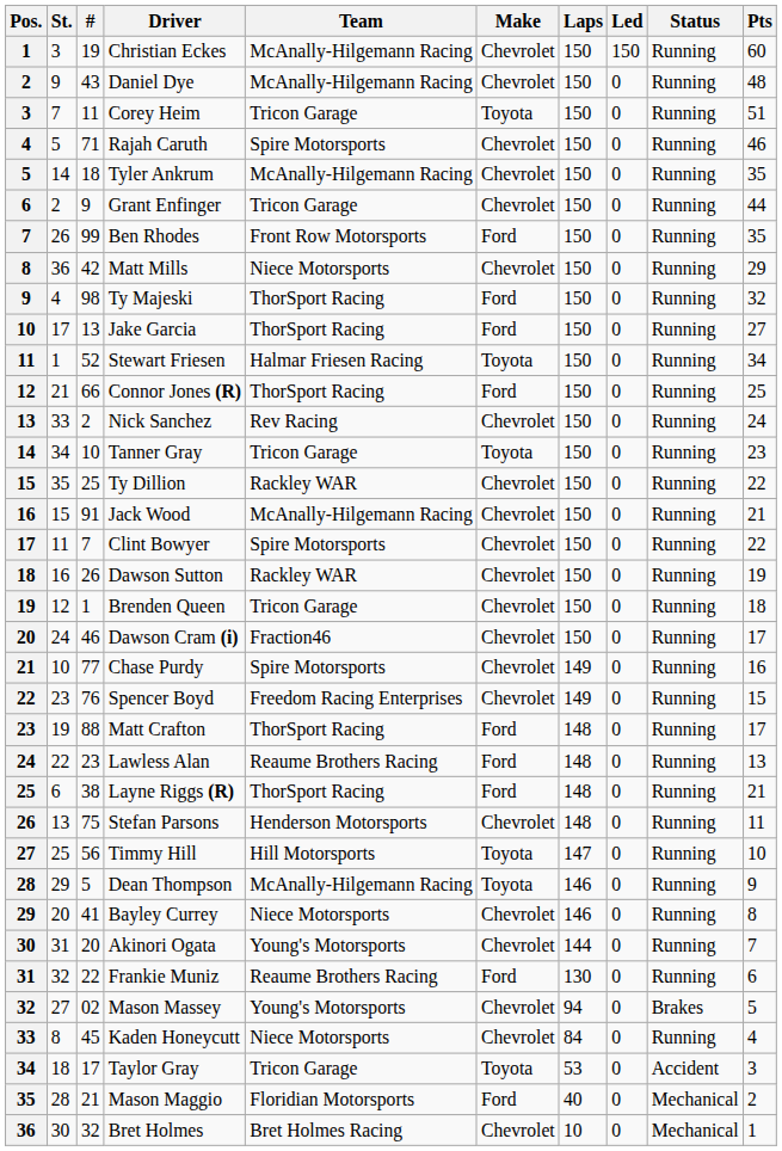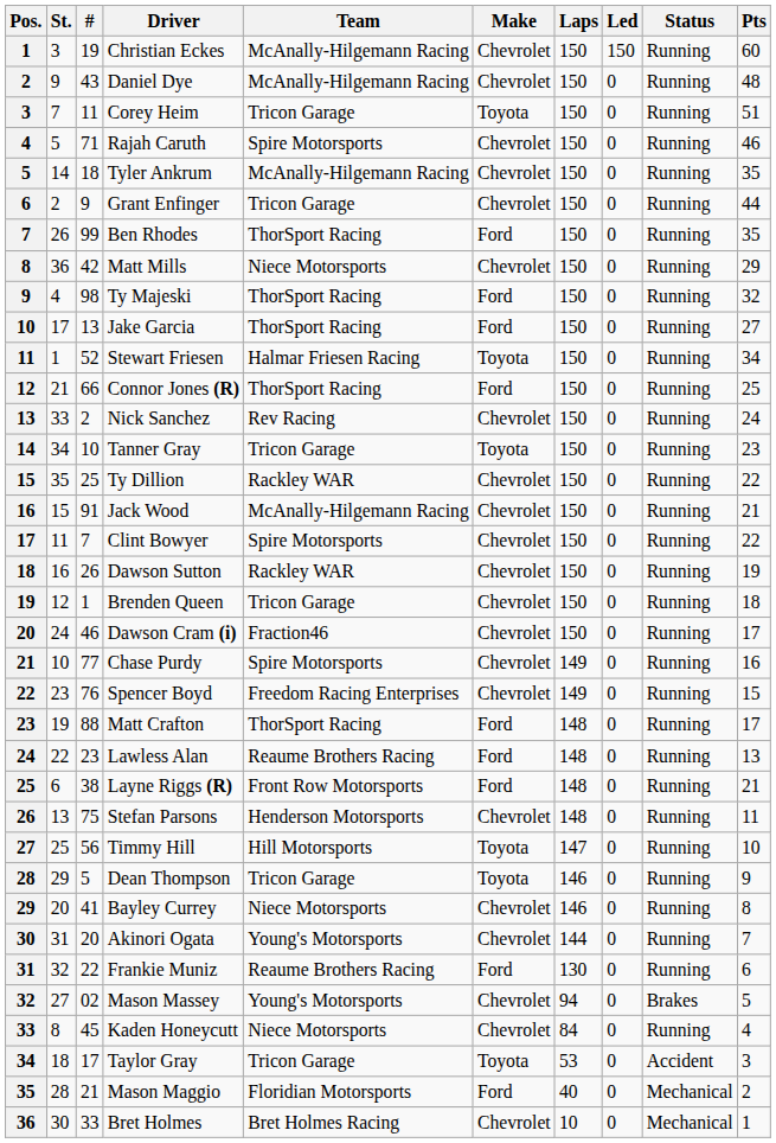 <table class="wikitable" style="font-size:95%">
 <tr>
 <th>Pos.</th>
 <th>St.</th>
 <th>#</th>
 <th>Driver</th>
 <th>Team</th>
 <th>Make</th>
 <th>Laps</th>
 <th>Led</th>
 <th>Status</th>
 <th>Pts</th>
 </tr>
 <tr>
 <th>1</th>
 <td>3</td>
 <td>19</td>
 <td>Christian Eckes</td>
 <td>McAnally-Hilgemann Racing</td>
 <td>Chevrolet</td>
 <td>150</td>
 <td>150</td>
 <td>Running</td>
 <td>60</td>
 </tr>
 <tr>
 <th>2</th>
 <td>9</td>
 <td>43</td>
 <td>Daniel Dye</td>
 <td>McAnally-Hilgemann Racing</td>
 <td>Chevrolet</td>
 <td>150</td>
 <td>0</td>
 <td>Running</td>
 <td>48</td>
 </tr>
 <tr>
 <th>3</th>
 <td>7</td>
 <td>11</td>
 <td>Corey Heim</td>
 <td>Tricon Garage</td>
 <td>Toyota</td>
 <td>150</td>
 <td>0</td>
 <td>Running</td>
 <td>51</td>
 </tr>
 <tr>
 <th>4</th>
 <td>5</td>
 <td>71</td>
 <td>Rajah Caruth</td>
 <td>Spire Motorsports</td>
 <td>Chevrolet</td>
 <td>150</td>
 <td>0</td>
 <td>Running</td>
 <td>46</td>
 </tr>
 <tr>
 <th>5</th>
 <td>14</td>
 <td>18</td>
 <td>Tyler Ankrum</td>
 <td>McAnally-Hilgemann Racing</td>
 <td>Chevrolet</td>
 <td>150</td>
 <td>0</td>
 <td>Running</td>
 <td>35</td>
 </tr>
 <tr>
 <th>6</th>
 <td>2</td>
 <td>9</td>
 <td>Grant Enfinger</td>
 <td>Tricon Garage</td>
 <td>Chevrolet</td>
 <td>150</td>
 <td>0</td>
 <td>Running</td>
 <td>44</td>
 </tr>
 <tr>
 <th>7</th>
 <td>26</td>
 <td>99</td>
 <td>Ben Rhodes</td>
-<td>Front Row Motorsports</td>
+<td>ThorSport Racing</td>
 <td>Ford</td>
 <td>150</td>
 <td>0</td>
 <td>Running</td>
 <td>35</td>
 </tr>
 <tr>
 <th>8</th>
 <td>36</td>
 <td>42</td>
 <td>Matt Mills</td>
 <td>Niece Motorsports</td>
 <td>Chevrolet</td>
 <td>150</td>
 <td>0</td>
 <td>Running</td>
 <td>29</td>
 </tr>
 <tr>
 <th>9</th>
 <td>4</td>
 <td>98</td>
 <td>Ty Majeski</td>
 <td>ThorSport Racing</td>
 <td>Ford</td>
 <td>150</td>
 <td>0</td>
 <td>Running</td>
 <td>32</td>
 </tr>
 <tr>
 <th>10</th>
 <td>17</td>
 <td>13</td>
 <td>Jake Garcia</td>
 <td>ThorSport Racing</td>
 <td>Ford</td>
 <td>150</td>
 <td>0</td>
 <td>Running</td>
 <td>27</td>
 </tr>
 <tr>
 <th>11</th>
 <td>1</td>
 <td>52</td>
 <td>Stewart Friesen</td>
 <td>Halmar Friesen Racing</td>
 <td>Toyota</td>
 <td>150</td>
 <td>0</td>
 <td>Running</td>
 <td>34</td>
 </tr>
 <tr>
 <th>12</th>
 <td>21</td>
 <td>66</td>
 <td>Connor Jones  <strong>(R)</strong></td>
 <td>ThorSport Racing</td>
 <td>Ford</td>
 <td>150</td>
 <td>0</td>
 <td>Running</td>
 <td>25</td>
 </tr>
 <tr>
 <th>13</th>
 <td>33</td>
 <td>2</td>
 <td>Nick Sanchez</td>
 <td>Rev Racing</td>
 <td>Chevrolet</td>
 <td>150</td>
 <td>0</td>
 <td>Running</td>
 <td>24</td>
 </tr>
 <tr>
 <th>14</th>
 <td>34</td>
 <td>10</td>
 <td>Tanner Gray</td>
 <td>Tricon Garage</td>
 <td>Toyota</td>
 <td>150</td>
 <td>0</td>
 <td>Running</td>
 <td>23</td>
 </tr>
 <tr>
 <th>15</th>
 <td>35</td>
 <td>25</td>
 <td>Ty Dillion</td>
 <td>Rackley WAR</td>
 <td>Chevrolet</td>
 <td>150</td>
 <td>0</td>
 <td>Running</td>
 <td>22</td>
 </tr>
 <tr>
 <th>16</th>
 <td>15</td>
 <td>91</td>
 <td>Jack Wood</td>
 <td>McAnally-Hilgemann Racing</td>
 <td>Chevrolet</td>
 <td>150</td>
 <td>0</td>
 <td>Running</td>
 <td>21</td>
 </tr>
 <tr>
 <th>17</th>
 <td>11</td>
 <td>7</td>
 <td>Clint Bowyer</td>
 <td>Spire Motorsports</td>
 <td>Chevrolet</td>
 <td>150</td>
 <td>0</td>
 <td>Running</td>
 <td>22</td>
 </tr>
 <tr>
 <th>18</th>
 <td>16</td>
 <td>26</td>
 <td>Dawson Sutton</td>
 <td>Rackley WAR</td>
 <td>Chevrolet</td>
 <td>150</td>
 <td>0</td>
 <td>Running</td>
 <td>19</td>
 </tr>
 <tr>
 <th>19</th>
 <td>12</td>
 <td>1</td>
 <td>Brenden Queen</td>
 <td>Tricon Garage</td>
 <td>Chevrolet</td>
 <td>150</td>
 <td>0</td>
 <td>Running</td>
 <td>18</td>
 </tr>
 <tr>
 <th>20</th>
 <td>24</td>
 <td>46</td>
 <td>Dawson Cram  <strong>(i)</strong></td>
 <td>Fraction46</td>
 <td>Chevrolet</td>
 <td>150</td>
 <td>0</td>
 <td>Running</td>
 <td>17</td>
 </tr>
 <tr>
 <th>21</th>
 <td>10</td>
 <td>77</td>
 <td>Chase Purdy</td>
 <td>Spire Motorsports</td>
 <td>Chevrolet</td>
 <td>149</td>
 <td>0</td>
 <td>Running</td>
 <td>16</td>
 </tr>
 <tr>
 <th>22</th>
 <td>23</td>
 <td>76</td>
 <td>Spencer Boyd</td>
 <td>Freedom Racing Enterprises</td>
 <td>Chevrolet</td>
 <td>149</td>
 <td>0</td>
 <td>Running</td>
 <td>15</td>
 </tr>
 <tr>
 <th>23</th>
 <td>19</td>
 <td>88</td>
 <td>Matt Crafton</td>
 <td>ThorSport Racing</td>
 <td>Ford</td>
 <td>148</td>
 <td>0</td>
 <td>Running</td>
 <td>17</td>
 </tr>
 <tr>
 <th>24</th>
 <td>22</td>
 <td>23</td>
 <td>Lawless Alan</td>
 <td>Reaume Brothers Racing</td>
 <td>Ford</td>
 <td>148</td>
 <td>0</td>
 <td>Running</td>
 <td>13</td>
 </tr>
 <tr>
 <th>25</th>
 <td>6</td>
 <td>38</td>
 <td>Layne Riggs <strong>(R)</strong></td>
-<td>ThorSport Racing</td>
+<td>Front Row Motorsports</td>
 <td>Ford</td>
 <td>148</td>
 <td>0</td>
 <td>Running</td>
 <td>21</td>
 </tr>
 <tr>
 <th>26</th>
 <td>13</td>
 <td>75</td>
 <td>Stefan Parsons</td>
 <td>Henderson Motorsports</td>
 <td>Chevrolet</td>
 <td>148</td>
 <td>0</td>
 <td>Running</td>
 <td>11</td>
 </tr>
 <tr>
 <th>27</th>
 <td>25</td>
 <td>56</td>
 <td>Timmy Hill</td>
 <td>Hill Motorsports</td>
 <td>Toyota</td>
 <td>147</td>
 <td>0</td>
 <td>Running</td>
 <td>10</td>
 </tr>
 <tr>
 <th>28</th>
 <td>29</td>
 <td>5</td>
 <td>Dean Thompson</td>
-<td>McAnally-Hilgemann Racing</td>
+<td>Tricon Garage</td>
 <td>Toyota</td>
 <td>146</td>
 <td>0</td>
 <td>Running</td>
 <td>9</td>
 </tr>
 <tr>
 <th>29</th>
 <td>20</td>
 <td>41</td>
 <td>Bayley Currey</td>
 <td>Niece Motorsports</td>
 <td>Chevrolet</td>
 <td>146</td>
 <td>0</td>
 <td>Running</td>
 <td>8</td>
 </tr>
 <tr>
 <th>30</th>
 <td>31</td>
 <td>20</td>
 <td>Akinori Ogata</td>
 <td>Young's Motorsports</td>
 <td>Chevrolet</td>
 <td>144</td>
 <td>0</td>
 <td>Running</td>
 <td>7</td>
 </tr>
 <tr>
 <th>31</th>
 <td>32</td>
 <td>22</td>
 <td>Frankie Muniz</td>
 <td>Reaume Brothers Racing</td>
 <td>Ford</td>
 <td>130</td>
 <td>0</td>
 <td>Running</td>
 <td>6</td>
 </tr>
 <tr>
 <th>32</th>
 <td>27</td>
 <td>02</td>
 <td>Mason Massey</td>
 <td>Young's Motorsports</td>
 <td>Chevrolet</td>
 <td>94</td>
 <td>0</td>
 <td>Brakes</td>
 <td>5</td>
 </tr>
 <tr>
 <th>33</th>
 <td>8</td>
 <td>45</td>
 <td>Kaden Honeycutt</td>
 <td>Niece Motorsports</td>
 <td>Chevrolet</td>
 <td>84</td>
 <td>0</td>
 <td>Running</td>
 <td>4</td>
 </tr>
 <tr>
 <th>34</th>
 <td>18</td>
 <td>17</td>
 <td>Taylor Gray</td>
 <td>Tricon Garage</td>
 <td>Toyota</td>
 <td>53</td>
 <td>0</td>
 <td>Accident</td>
 <td>3</td>
 </tr>
 <tr>
 <th>35</th>
 <td>28</td>
 <td>21</td>
 <td>Mason Maggio</td>
 <td>Floridian Motorsports</td>
 <td>Ford</td>
 <td>40</td>
 <td>0</td>
 <td>Mechanical</td>
 <td>2</td>
 </tr>
 <tr>
 <th>36</th>
 <td>30</td>
-<td>32</td>
+<td>33</td>
 <td>Bret Holmes</td>
 <td>Bret Holmes Racing</td>
 <td>Chevrolet</td>
 <td>10</td>
 <td>0</td>
 <td>Mechanical</td>
 <td>1</td>
 </tr>
 </table>
